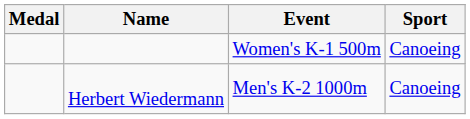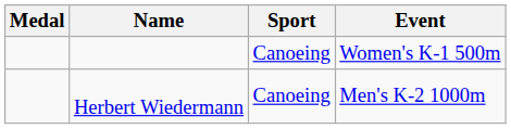 <table class="wikitable sortable">
 <tr>
 <th>Medal</th>
 <th>Name</th>
+<th>Sport</th>
 <th>Event</th>
-<th>Sport</th>
 </tr>
 <tr>
 <td></td>
 <td></td>
+<td><a href='#'>Canoeing</a></td>
 <td><a href='#'>Women's K-1 500m</a></td>
-<td><a href='#'>Canoeing</a></td>
 </tr>
 <tr>
 <td></td>
 <td> <br><a href='#'>Herbert Wiedermann</a></td>
+<td><a href='#'>Canoeing</a></td>
 <td><a href='#'>Men's K-2 1000m</a></td>
-<td><a href='#'>Canoeing</a></td>
 </tr>
 </table>
